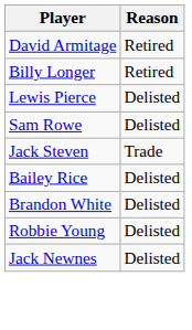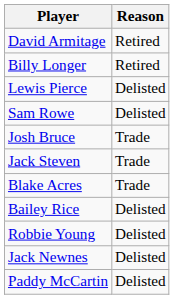 <table class="wikitable sortable">
 <tr>
 <th>Player</th>
 <th>Reason</th>
 </tr>
 <tr>
 <td><a href='#'>David Armitage</a></td>
 <td>Retired</td>
 </tr>
 <tr>
 <td><a href='#'>Billy Longer</a></td>
 <td>Retired</td>
 </tr>
 <tr>
 <td><a href='#'>Lewis Pierce</a></td>
 <td>Delisted</td>
 </tr>
 <tr>
 <td><a href='#'>Sam Rowe</a></td>
 <td>Delisted</td>
 </tr>
 <tr>
+<td><a href='#'>Josh Bruce</a></td>
+<td>Trade</td>
+</tr>
+<tr>
 <td><a href='#'>Jack Steven</a></td>
 <td>Trade</td>
 </tr>
 <tr>
-<td><a href='#'>Bailey Rice</a></td>
-<td>Delisted</td>
+<td><a href='#'>Blake Acres</a></td>
+<td>Trade</td>
 </tr>
 <tr>
-<td><a href='#'>Brandon White</a></td>
+<td><a href='#'>Bailey Rice</a></td>
 <td>Delisted</td>
 </tr>
 <tr>
 <td><a href='#'>Robbie Young</a></td>
 <td>Delisted</td>
 </tr>
 <tr>
 <td><a href='#'>Jack Newnes</a></td>
 <td>Delisted</td>
 </tr>
+<tr>
+<td><a href='#'>Paddy McCartin</a></td>
+<td>Delisted</td>
+</tr>
 </table>
